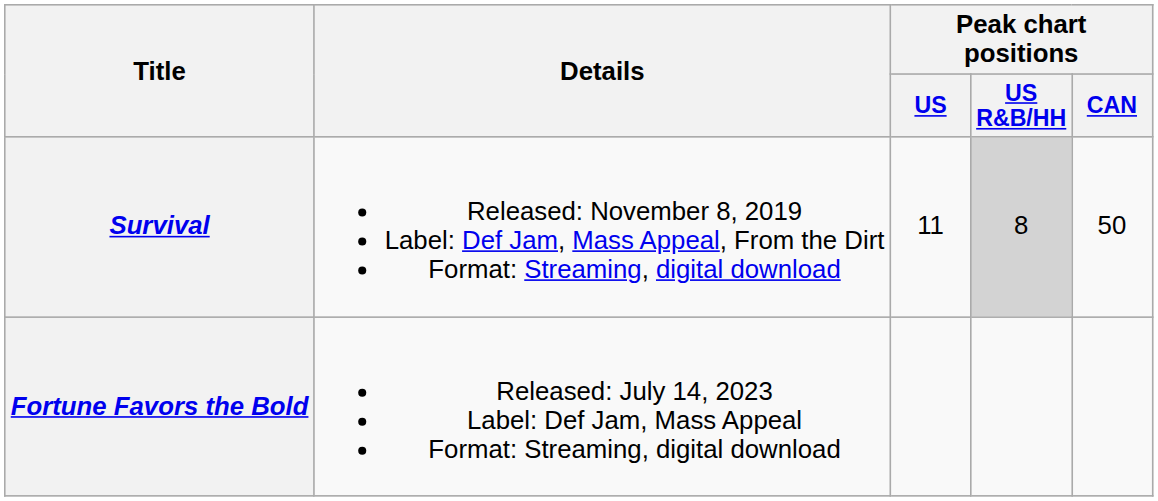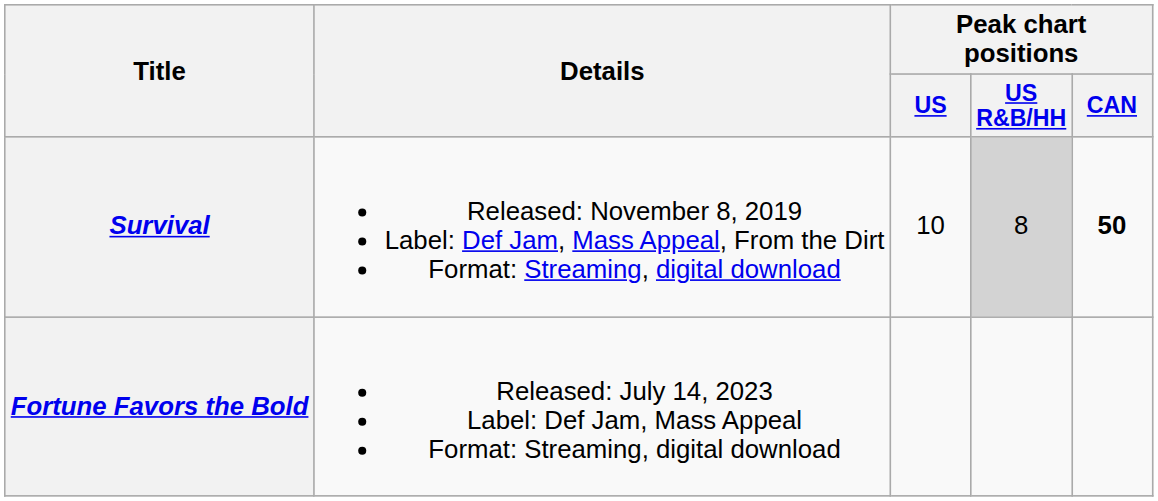 <table class="wikitable plainrowheaders" style="text-align:center;">
 <tr>
 <th scope="col" rowspan="2">Title</th>
 <th scope="col" rowspan="2">Details</th>
 <th scope="col" colspan="3">Peak chart positions</th>
 </tr>
 <tr>
 <th scope="col" style="width:3em;font-size:90%;"><a href='#'>US</a><br></th>
 <th scope="col" style="width:3em;font-size:90%;"><a href='#'>US<br>R&B/HH</a><br></th>
 <th scope="col" style="width:3em;font-size:90%;"><a href='#'>CAN</a><br></th>
 </tr>
 <tr>
 <th scope="row"><em><a href='#'>Survival</a></em></th>
 <td><br><ul><li>Released: November 8, 2019</li><li>Label: <a href='#'>Def Jam</a>, <a href='#'>Mass Appeal</a>, From the Dirt</li><li>Format: <a href='#'>Streaming</a>, <a href='#'>digital download</a></li></ul></td>
-<td>11</td>
+<td>10</td>
 <td style="background: lightgrey;">8</td>
-<td>50</td>
+<td><strong>50</strong></td>
 </tr>
 <tr>
 <th scope="row"><em><a href='#'>Fortune Favors the Bold</a></em></th>
 <td><br><ul><li>Released: July 14, 2023</li><li>Label: Def Jam, Mass Appeal</li><li>Format: Streaming, digital download</li></ul></td>
 <td></td>
 <td></td>
 <td></td>
 </tr>
 </table>
